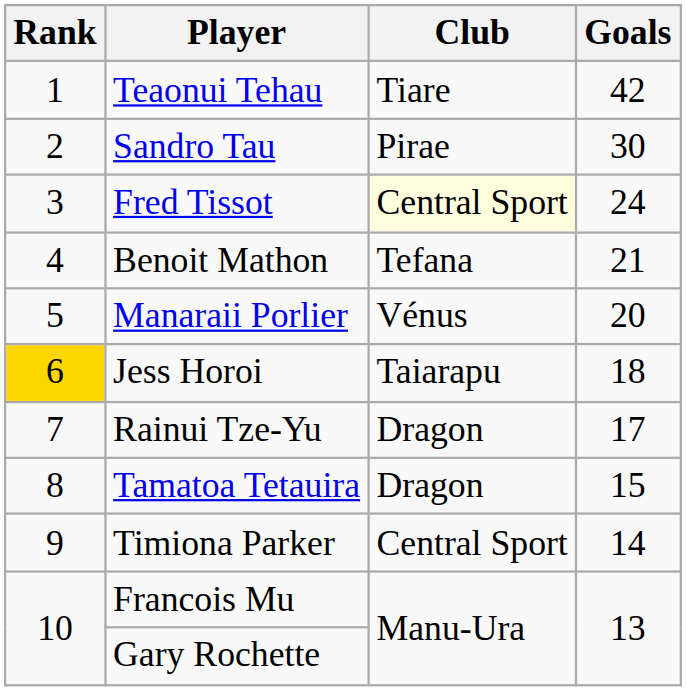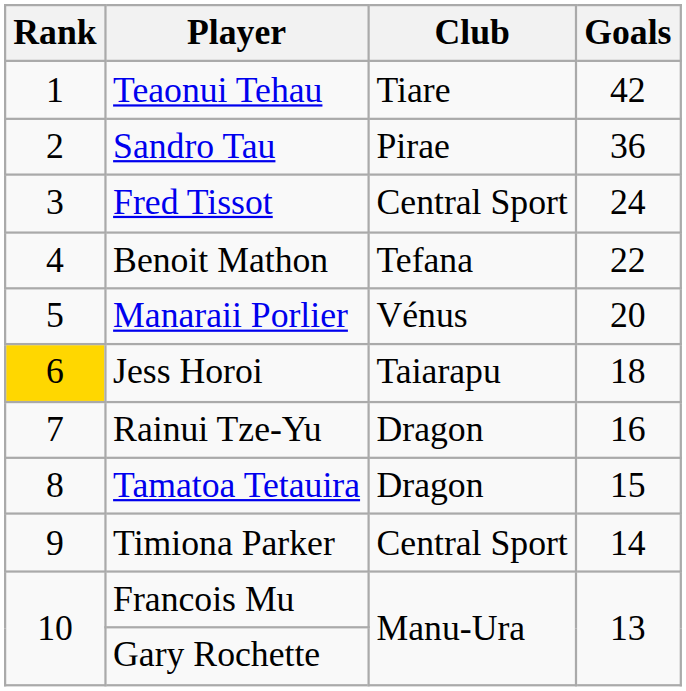 <table class="wikitable" style="text-align:center">
 <tr>
 <th>Rank</th>
 <th>Player</th>
 <th>Club</th>
 <th>Goals</th>
 </tr>
 <tr>
 <td>1</td>
 <td align="left"> <a href='#'>Teaonui Tehau</a></td>
 <td align=left>Tiare</td>
 <td>42</td>
 </tr>
 <tr>
 <td>2</td>
 <td align="left"> <a href='#'>Sandro Tau</a></td>
 <td align="left">Pirae</td>
-<td>30</td>
+<td>36</td>
 </tr>
 <tr>
 <td>3</td>
 <td align="left"> <a href='#'>Fred Tissot</a></td>
-<td align="left" style="background: lightyellow;">Central Sport</td>
+<td align="left">Central Sport</td>
 <td>24</td>
 </tr>
 <tr>
 <td>4</td>
 <td align=left> Benoit Mathon</td>
 <td align=left>Tefana</td>
-<td>21</td>
+<td>22</td>
 </tr>
 <tr>
 <td>5</td>
 <td align=left> <a href='#'>Manaraii Porlier</a></td>
 <td align="left">Vénus</td>
 <td>20</td>
 </tr>
 <tr>
 <td style="background: gold;">6</td>
 <td align=left> Jess Horoi</td>
 <td align=left>Taiarapu</td>
 <td>18</td>
 </tr>
 <tr>
 <td>7</td>
 <td align=left> Rainui Tze-Yu</td>
 <td align=left>Dragon</td>
-<td>17</td>
+<td>16</td>
 </tr>
 <tr>
 <td>8</td>
 <td align=left> <a href='#'>Tamatoa Tetauira</a></td>
 <td align=left>Dragon</td>
 <td>15</td>
 </tr>
 <tr>
 <td>9</td>
 <td align=left> Timiona Parker</td>
 <td align=left>Central Sport</td>
 <td>14</td>
 </tr>
 <tr>
 <td rowspan=2>10</td>
 <td align=left> Francois Mu</td>
 <td rowspan=2 align=left>Manu-Ura</td>
 <td rowspan=2>13</td>
 </tr>
 <tr>
 <td align=left> Gary Rochette</td>
 </tr>
 </table>
